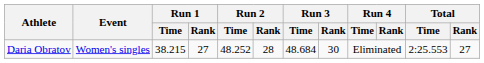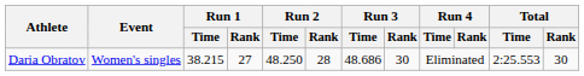 <table class="wikitable" style="font-size:90%">
 <tr>
 <th rowspan="2">Athlete</th>
 <th rowspan="2">Event</th>
 <th colspan=2>Run 1</th>
 <th colspan=2>Run 2</th>
 <th colspan=2>Run 3</th>
 <th colspan=2>Run 4</th>
 <th colspan=2>Total</th>
 </tr>
 <tr style="font-size:95%">
 <th>Time</th>
 <th>Rank</th>
 <th>Time</th>
 <th>Rank</th>
 <th>Time</th>
 <th>Rank</th>
 <th>Time</th>
 <th>Rank</th>
 <th>Time</th>
 <th>Rank</th>
 </tr>
 <tr align=center>
 <td align=left><a href='#'>Daria Obratov</a></td>
 <td align=left><a href='#'>Women's singles</a></td>
 <td>38.215</td>
 <td>27</td>
-<td>48.252</td>
+<td>48.250</td>
 <td>28</td>
-<td>48.684</td>
+<td>48.686</td>
 <td>30</td>
 <td colspan=2>Eliminated</td>
 <td>2:25.553</td>
-<td>27</td>
+<td>30</td>
 </tr>
 </table>
